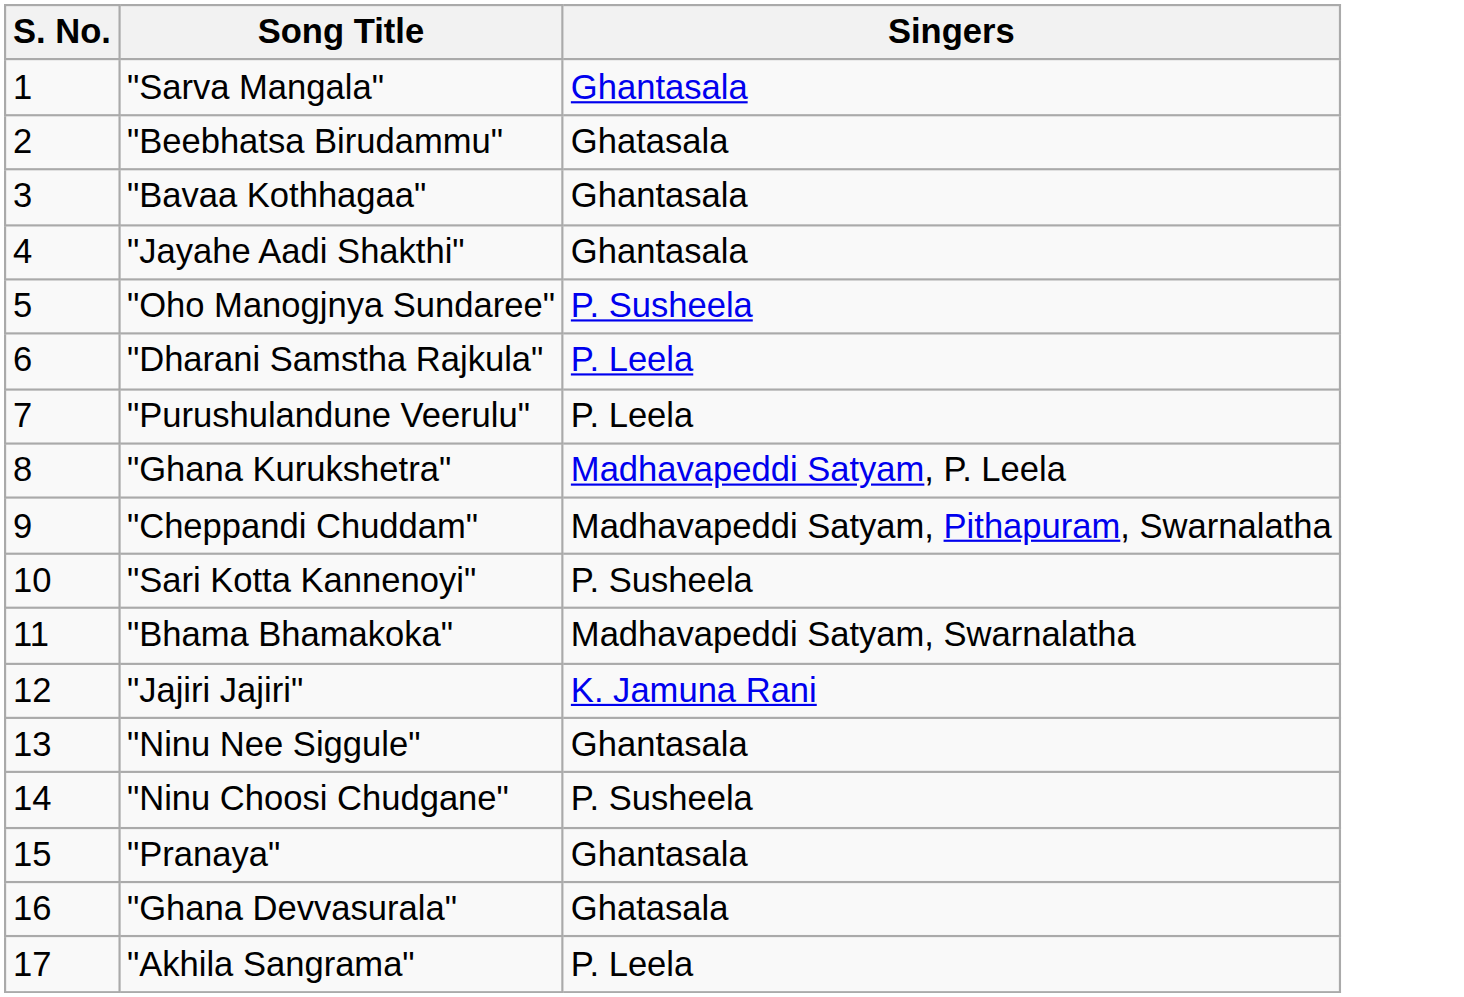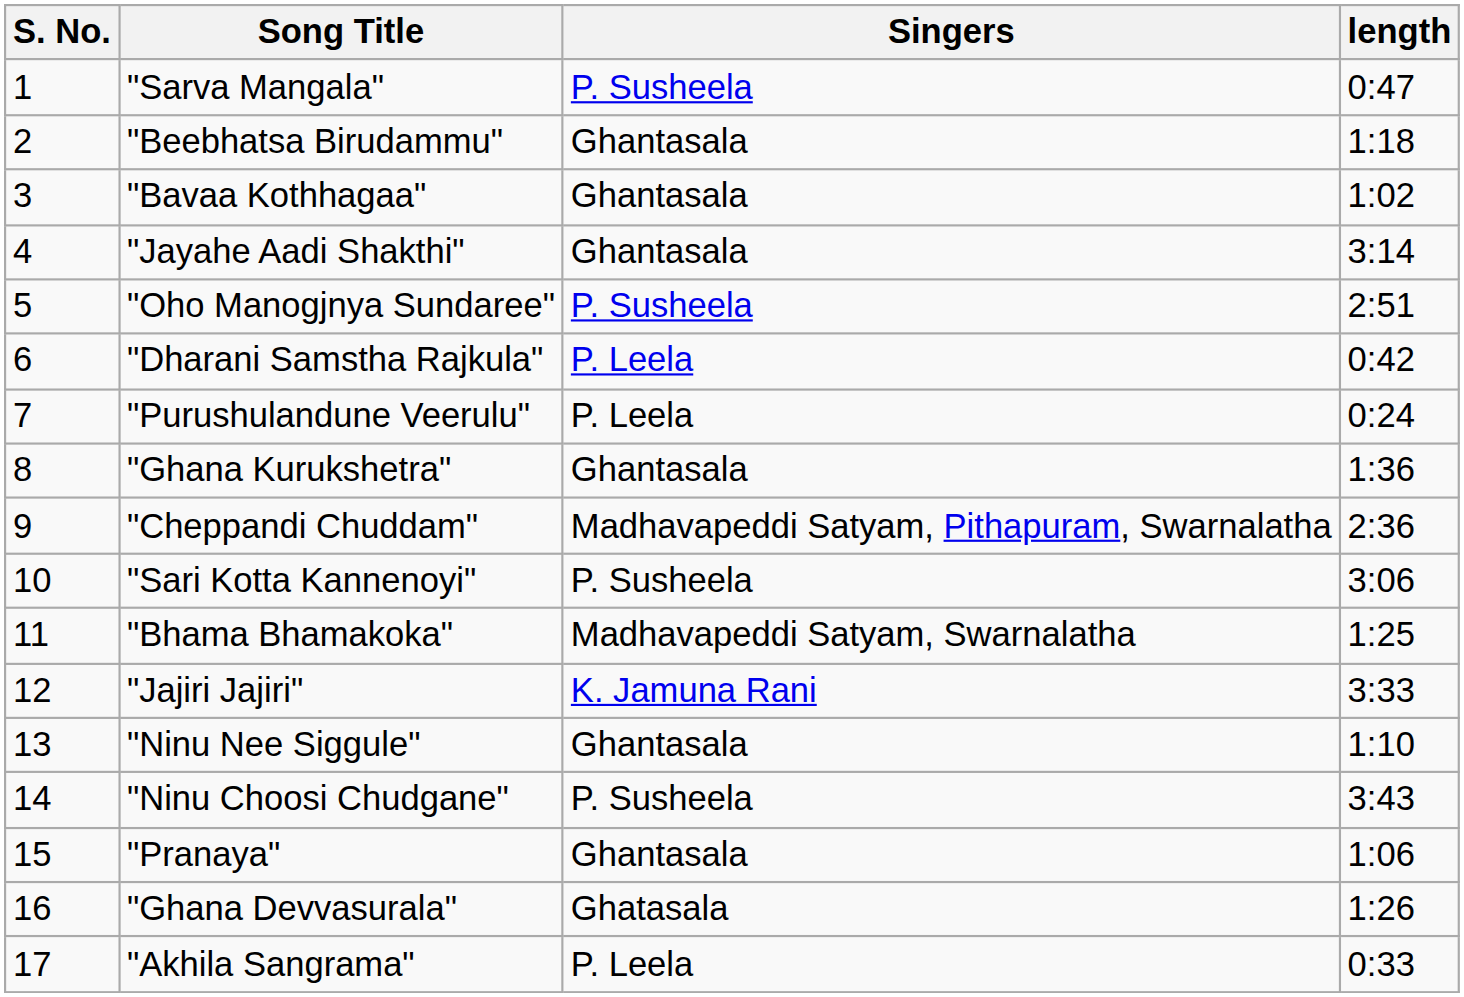 <table class="wikitable">
 <tr>
 <th>S. No.</th>
 <th>Song Title</th>
 <th>Singers</th>
+<th>length</th>
 </tr>
 <tr>
 <td>1</td>
 <td>"Sarva Mangala"</td>
-<td><a href='#'>Ghantasala</a></td>
+<td><a href='#'>P. Susheela</a></td>
+<td>0:47</td>
 </tr>
 <tr>
 <td>2</td>
 <td>"Beebhatsa Birudammu"</td>
-<td>Ghatasala</td>
+<td>Ghantasala</td>
+<td>1:18</td>
 </tr>
 <tr>
 <td>3</td>
 <td>"Bavaa Kothhagaa"</td>
 <td>Ghantasala</td>
+<td>1:02</td>
 </tr>
 <tr>
 <td>4</td>
 <td>"Jayahe Aadi Shakthi"</td>
 <td>Ghantasala</td>
+<td>3:14</td>
 </tr>
 <tr>
 <td>5</td>
 <td>"Oho Manogjnya Sundaree"</td>
 <td><a href='#'>P. Susheela</a></td>
+<td>2:51</td>
 </tr>
 <tr>
 <td>6</td>
 <td>"Dharani Samstha Rajkula"</td>
 <td><a href='#'>P. Leela</a></td>
+<td>0:42</td>
 </tr>
 <tr>
 <td>7</td>
 <td>"Purushulandune Veerulu"</td>
 <td>P. Leela</td>
+<td>0:24</td>
 </tr>
 <tr>
 <td>8</td>
 <td>"Ghana Kurukshetra"</td>
-<td><a href='#'>Madhavapeddi Satyam</a>, P. Leela</td>
+<td>Ghantasala</td>
+<td>1:36</td>
 </tr>
 <tr>
 <td>9</td>
 <td>"Cheppandi Chuddam"</td>
 <td>Madhavapeddi Satyam, <a href='#'>Pithapuram</a>, Swarnalatha</td>
+<td>2:36</td>
 </tr>
 <tr>
 <td>10</td>
 <td>"Sari Kotta Kannenoyi"</td>
 <td>P. Susheela</td>
+<td>3:06</td>
 </tr>
 <tr>
 <td>11</td>
 <td>"Bhama Bhamakoka"</td>
 <td>Madhavapeddi Satyam, Swarnalatha</td>
+<td>1:25</td>
 </tr>
 <tr>
 <td>12</td>
 <td>"Jajiri Jajiri"</td>
 <td><a href='#'>K. Jamuna Rani</a></td>
+<td>3:33</td>
 </tr>
 <tr>
 <td>13</td>
 <td>"Ninu Nee Siggule"</td>
 <td>Ghantasala</td>
+<td>1:10</td>
 </tr>
 <tr>
 <td>14</td>
 <td>"Ninu Choosi Chudgane"</td>
 <td>P. Susheela</td>
+<td>3:43</td>
 </tr>
 <tr>
 <td>15</td>
 <td>"Pranaya"</td>
 <td>Ghantasala</td>
+<td>1:06</td>
 </tr>
 <tr>
 <td>16</td>
 <td>"Ghana Devvasurala"</td>
 <td>Ghatasala</td>
+<td>1:26</td>
 </tr>
 <tr>
 <td>17</td>
 <td>"Akhila Sangrama"</td>
 <td>P. Leela</td>
+<td>0:33</td>
 </tr>
 </table>
